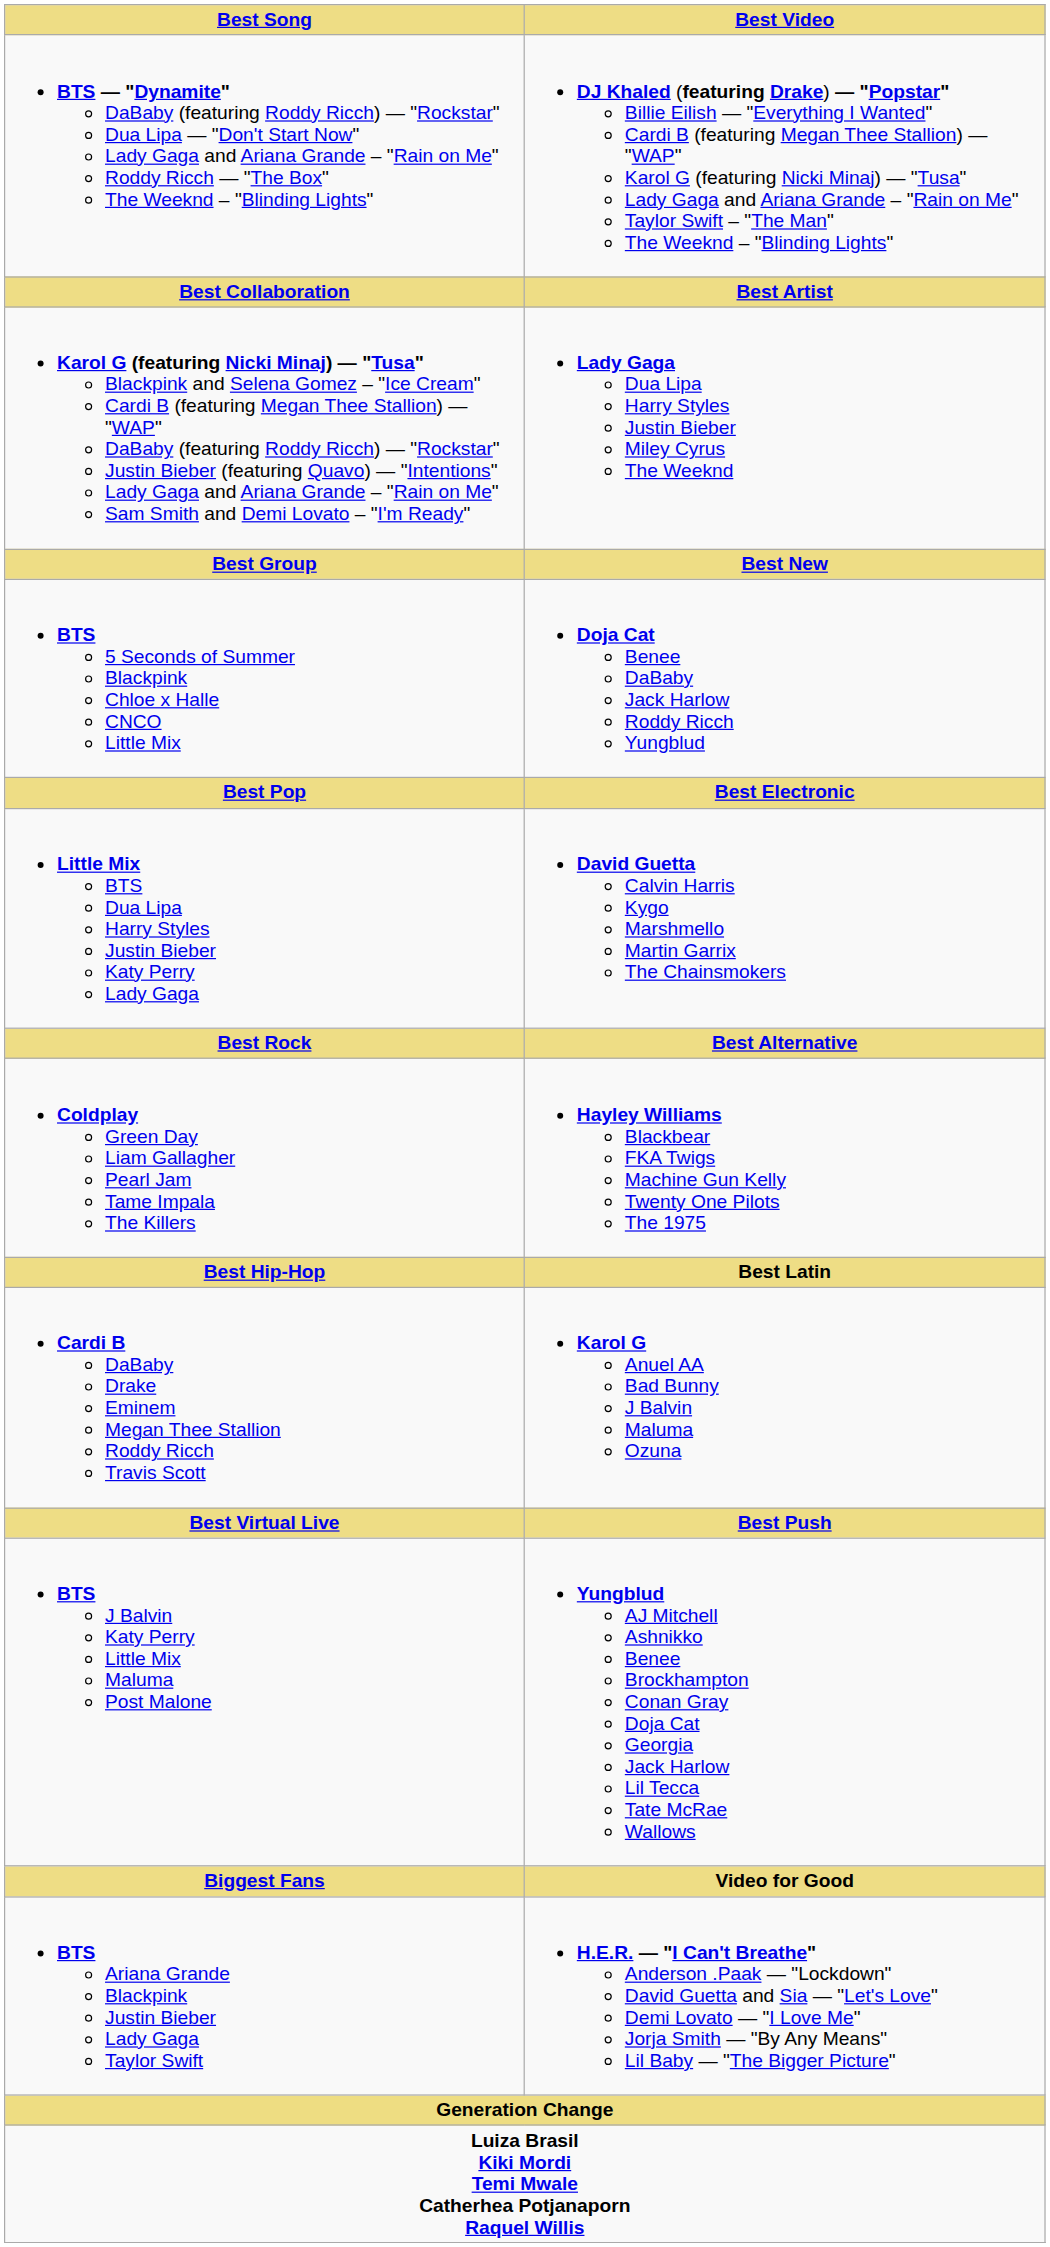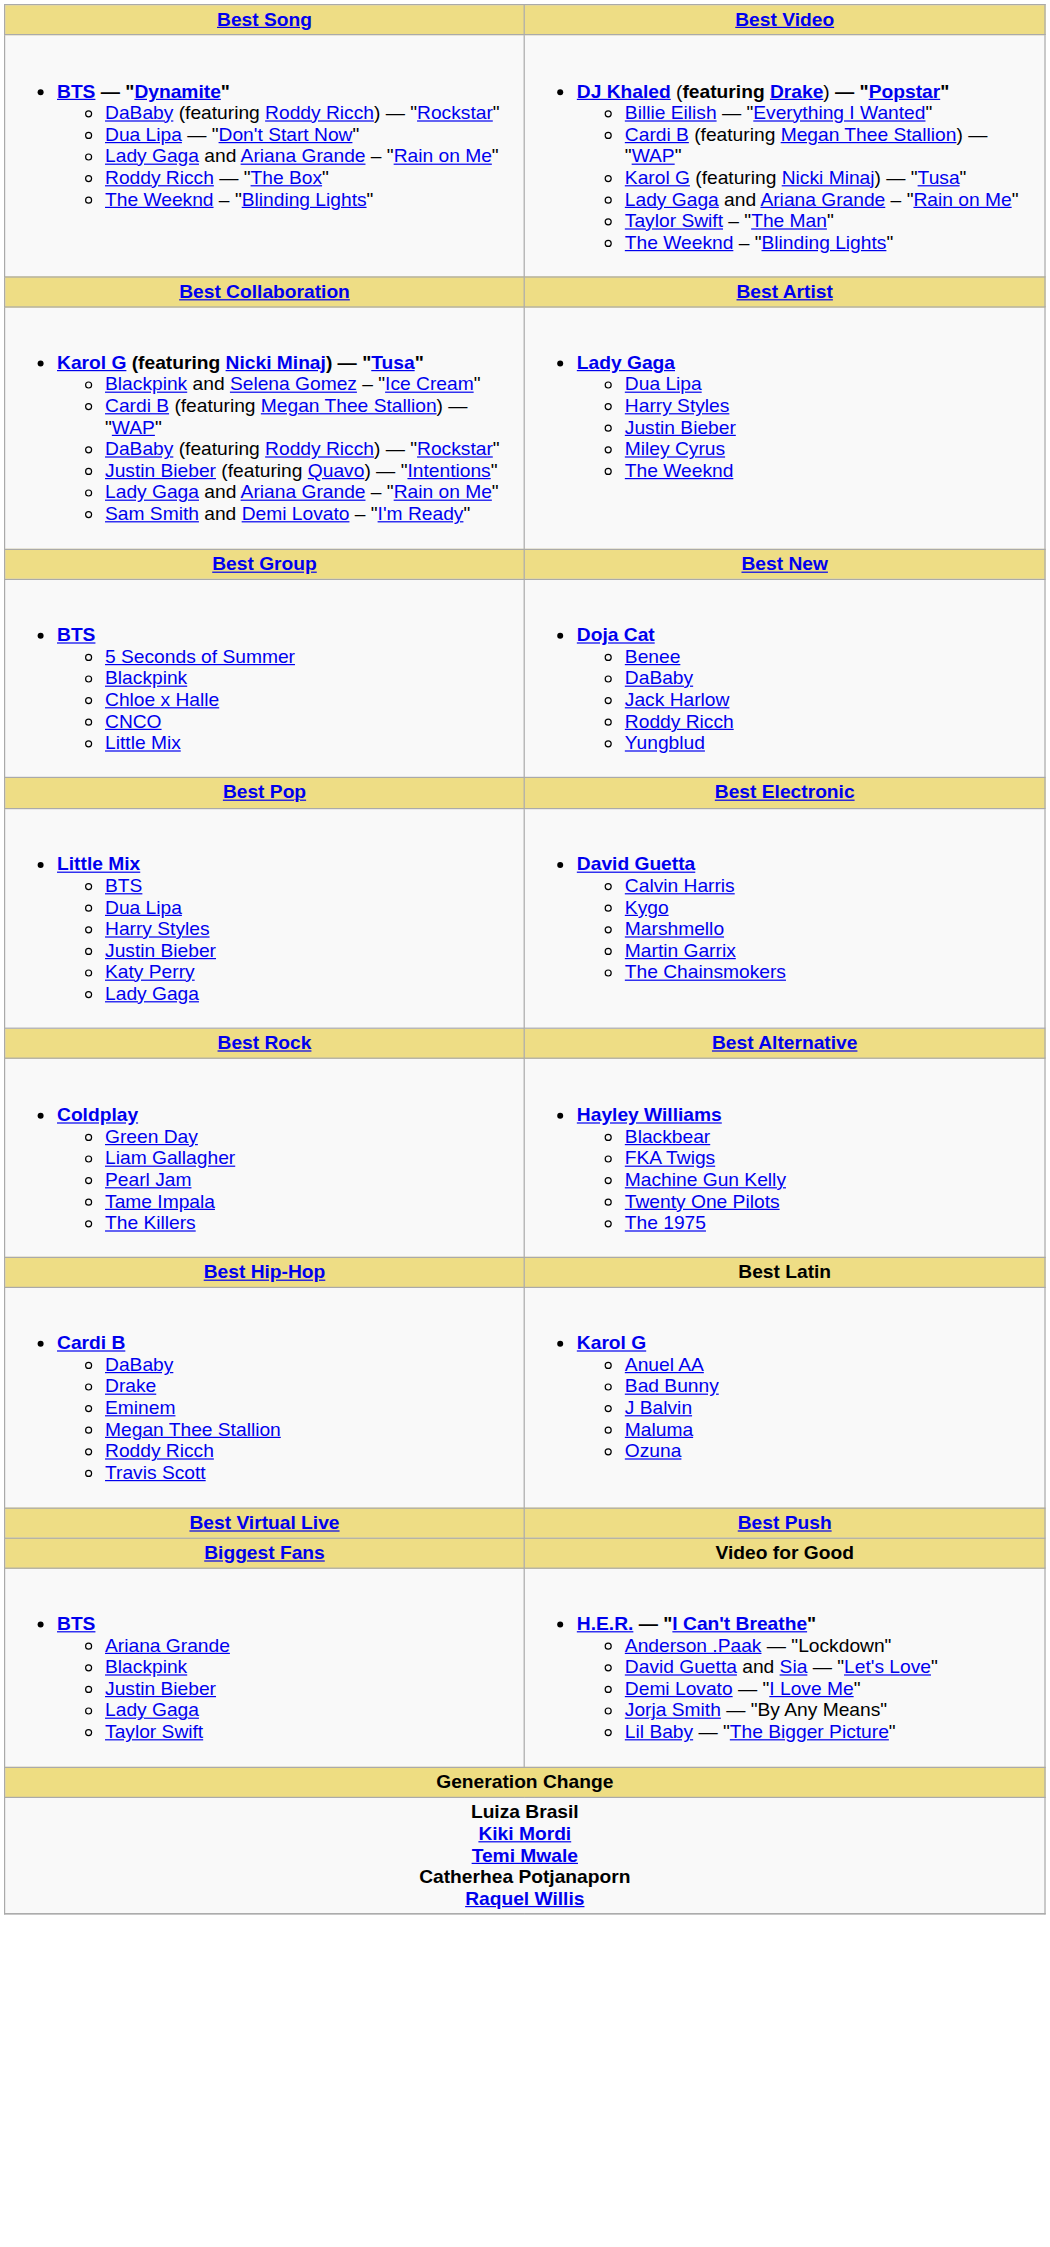 <table class=wikitable style="width=100%">
 <tr>
 <th style="background:#EEDD85; width=50%"><a href='#'>Best Song</a></th>
 <th style="background:#EEDD85; width=50%"><a href='#'>Best Video</a></th>
 </tr>
 <tr>
 <td valign="top"><br><ul><li><strong><a href='#'>BTS</a> — "<a href='#'>Dynamite</a>"</strong><ul><li><a href='#'>DaBaby</a> (featuring <a href='#'>Roddy Ricch</a>) — "<a href='#'>Rockstar</a>"</li><li><a href='#'>Dua Lipa</a> — "<a href='#'>Don't Start Now</a>"</li><li><a href='#'>Lady Gaga</a> and <a href='#'>Ariana Grande</a> – "<a href='#'>Rain on Me</a>"</li><li><a href='#'>Roddy Ricch</a> — "<a href='#'>The Box</a>"</li><li><a href='#'>The Weeknd</a> – "<a href='#'>Blinding Lights</a>"</li></ul></li></ul></td>
 <td valign="top"><br><ul><li><strong><a href='#'>DJ Khaled</a></strong> (<strong>featuring <a href='#'>Drake</a></strong>) <strong>— "<a href='#'>Popstar</a>"</strong><ul><li><a href='#'>Billie Eilish</a> — "<a href='#'>Everything I Wanted</a>"</li><li><a href='#'>Cardi B</a> (featuring <a href='#'>Megan Thee Stallion</a>) — "<a href='#'>WAP</a>"</li><li><a href='#'>Karol G</a> (featuring <a href='#'>Nicki Minaj</a>) — "<a href='#'>Tusa</a>"</li><li><a href='#'>Lady Gaga</a> and <a href='#'>Ariana Grande</a> – "<a href='#'>Rain on Me</a>"</li><li><a href='#'>Taylor Swift</a> – "<a href='#'>The Man</a>"</li><li><a href='#'>The Weeknd</a> – "<a href='#'>Blinding Lights</a>"</li></ul></li></ul></td>
 </tr>
 <tr>
 <th style="background:#EEDD85; width=50%"><a href='#'>Best Collaboration</a></th>
 <th style="background:#EEDD85; width=50%"><a href='#'>Best Artist</a></th>
 </tr>
 <tr>
 <td valign="top"><br><ul><li><strong><a href='#'>Karol G</a> (featuring <a href='#'>Nicki Minaj</a>) — "<a href='#'>Tusa</a>"</strong><ul><li><a href='#'>Blackpink</a> and <a href='#'>Selena Gomez</a>  – "<a href='#'>Ice Cream</a>"</li><li><a href='#'>Cardi B</a> (featuring <a href='#'>Megan Thee Stallion</a>) — "<a href='#'>WAP</a>"</li><li><a href='#'>DaBaby</a> (featuring <a href='#'>Roddy Ricch</a>) — "<a href='#'>Rockstar</a>"</li><li><a href='#'>Justin Bieber</a> (featuring <a href='#'>Quavo</a>) — "<a href='#'>Intentions</a>"</li><li><a href='#'>Lady Gaga</a> and <a href='#'>Ariana Grande</a> – "<a href='#'>Rain on Me</a>"</li><li><a href='#'>Sam Smith</a> and <a href='#'>Demi Lovato</a> – "<a href='#'>I'm Ready</a>"</li></ul></li></ul></td>
 <td valign="top"><br><ul><li><strong><a href='#'>Lady Gaga</a></strong><ul><li><a href='#'>Dua Lipa</a></li><li><a href='#'>Harry Styles</a></li><li><a href='#'>Justin Bieber</a></li><li><a href='#'>Miley Cyrus</a></li><li><a href='#'>The Weeknd</a></li></ul></li></ul></td>
 </tr>
 <tr>
 <th style="background:#EEDD85; width=50%"><a href='#'>Best Group</a></th>
 <th style="background:#EEDD85; width=50%"><a href='#'>Best New</a></th>
 </tr>
 <tr>
 <td valign="top"><br><ul><li><strong><a href='#'>BTS</a></strong><ul><li><a href='#'>5 Seconds of Summer</a></li><li><a href='#'>Blackpink</a></li><li><a href='#'>Chloe x Halle</a></li><li><a href='#'>CNCO</a></li><li><a href='#'>Little Mix</a></li></ul></li></ul></td>
 <td valign="top"><br><ul><li><strong><a href='#'>Doja Cat</a></strong><ul><li><a href='#'>Benee</a></li><li><a href='#'>DaBaby</a></li><li><a href='#'>Jack Harlow</a></li><li><a href='#'>Roddy Ricch</a></li><li><a href='#'>Yungblud</a></li></ul></li></ul></td>
 </tr>
 <tr>
 <th style="background:#EEDD85; width=50%"><a href='#'>Best Pop</a></th>
 <th style="background:#EEDD85; width=50%"><a href='#'>Best Electronic</a></th>
 </tr>
 <tr>
 <td valign="top"><br><ul><li><strong><a href='#'>Little Mix</a></strong><ul><li><a href='#'>BTS</a></li><li><a href='#'>Dua Lipa</a></li><li><a href='#'>Harry Styles</a></li><li><a href='#'>Justin Bieber</a></li><li><a href='#'>Katy Perry</a></li><li><a href='#'>Lady Gaga</a></li></ul></li></ul></td>
 <td valign="top"><br><ul><li><strong><a href='#'>David Guetta</a></strong><ul><li><a href='#'>Calvin Harris</a></li><li><a href='#'>Kygo</a></li><li><a href='#'>Marshmello</a></li><li><a href='#'>Martin Garrix</a></li><li><a href='#'>The Chainsmokers</a></li></ul></li></ul></td>
 </tr>
 <tr>
 <th style="background:#EEDD85; width=50%"><a href='#'>Best Rock</a></th>
 <th style="background:#EEDD85; width=50%"><a href='#'>Best Alternative</a></th>
 </tr>
 <tr>
 <td valign="top"><br><ul><li><strong><a href='#'>Coldplay</a></strong><ul><li><a href='#'>Green Day</a></li><li><a href='#'>Liam Gallagher</a></li><li><a href='#'>Pearl Jam</a></li><li><a href='#'>Tame Impala</a></li><li><a href='#'>The Killers</a></li></ul></li></ul></td>
 <td valign="top"><br><ul><li><strong><a href='#'>Hayley Williams</a></strong><ul><li><a href='#'>Blackbear</a></li><li><a href='#'>FKA Twigs</a></li><li><a href='#'>Machine Gun Kelly</a></li><li><a href='#'>Twenty One Pilots</a></li><li><a href='#'>The 1975</a></li></ul></li></ul></td>
 </tr>
 <tr>
 <th style="background:#EEDD85; width=50%"><a href='#'>Best Hip-Hop</a></th>
 <th style="background:#EEDD85; width=50%">Best Latin</th>
 </tr>
 <tr>
 <td valign="top"><br><ul><li><strong><a href='#'>Cardi B</a></strong><ul><li><a href='#'>DaBaby</a></li><li><a href='#'>Drake</a></li><li><a href='#'>Eminem</a></li><li><a href='#'>Megan Thee Stallion</a></li><li><a href='#'>Roddy Ricch</a></li><li><a href='#'>Travis Scott</a></li></ul></li></ul></td>
 <td valign="top"><br><ul><li><strong><a href='#'>Karol G</a></strong><ul><li><a href='#'>Anuel AA</a></li><li><a href='#'>Bad Bunny</a></li><li><a href='#'>J Balvin</a></li><li><a href='#'>Maluma</a></li><li><a href='#'>Ozuna</a></li></ul></li></ul></td>
 </tr>
 <tr>
 <th style="background:#EEDD85; width=50%"><a href='#'>Best Virtual Live</a></th>
 <th style="background:#EEDD85; width=50%"><a href='#'>Best Push</a></th>
 </tr>
 <tr>
-<td valign="top"><br><ul><li><strong><a href='#'>BTS</a></strong><ul><li><a href='#'>J Balvin</a></li><li><a href='#'>Katy Perry</a></li><li><a href='#'>Little Mix</a></li><li><a href='#'>Maluma</a></li><li><a href='#'>Post Malone</a></li></ul></li></ul></td>
-<td valign="top"><br><ul><li><strong><a href='#'>Yungblud</a></strong><ul><li><a href='#'>AJ Mitchell</a></li><li><a href='#'>Ashnikko</a></li><li><a href='#'>Benee</a></li><li><a href='#'>Brockhampton</a></li><li><a href='#'>Conan Gray</a></li><li><a href='#'>Doja Cat</a></li><li><a href='#'>Georgia</a></li><li><a href='#'>Jack Harlow</a></li><li><a href='#'>Lil Tecca</a></li><li><a href='#'>Tate McRae</a></li><li><a href='#'>Wallows</a></li></ul></li></ul></td>
-</tr>
-<tr>
 <th style="background:#EEDD85; width=50%"><a href='#'>Biggest Fans</a></th>
 <th style="background:#EEDD85; width=50%">Video for Good</th>
 </tr>
 <tr>
 <td valign="top"><br><ul><li><strong><a href='#'>BTS</a></strong><ul><li><a href='#'>Ariana Grande</a></li><li><a href='#'>Blackpink</a></li><li><a href='#'>Justin Bieber</a></li><li><a href='#'>Lady Gaga</a></li><li><a href='#'>Taylor Swift</a></li></ul></li></ul></td>
 <td valign="top"><br><ul><li><strong><a href='#'>H.E.R.</a> — "<a href='#'>I Can't Breathe</a>"</strong><ul><li><a href='#'>Anderson .Paak</a> — "Lockdown"</li><li><a href='#'>David Guetta</a> and <a href='#'>Sia</a> — "<a href='#'>Let's Love</a>"</li><li><a href='#'>Demi Lovato</a> — "<a href='#'>I Love Me</a>"</li><li><a href='#'>Jorja Smith</a> — "By Any Means"</li><li><a href='#'>Lil Baby</a> — "<a href='#'>The Bigger Picture</a>"</li></ul></li></ul></td>
 </tr>
 <tr>
 <th style="background:#EEDD82; width=50%" colspan="2">Generation Change</th>
 </tr>
 <tr>
 <td colspan="2" style="text-align: center;"><strong>Luiza Brasil<br><a href='#'>Kiki Mordi</a><br><a href='#'>Temi Mwale</a><br>Catherhea Potjanaporn<br><a href='#'>Raquel Willis</a><br></strong></td>
 </tr>
 <tr>
 </tr>
 </table>
